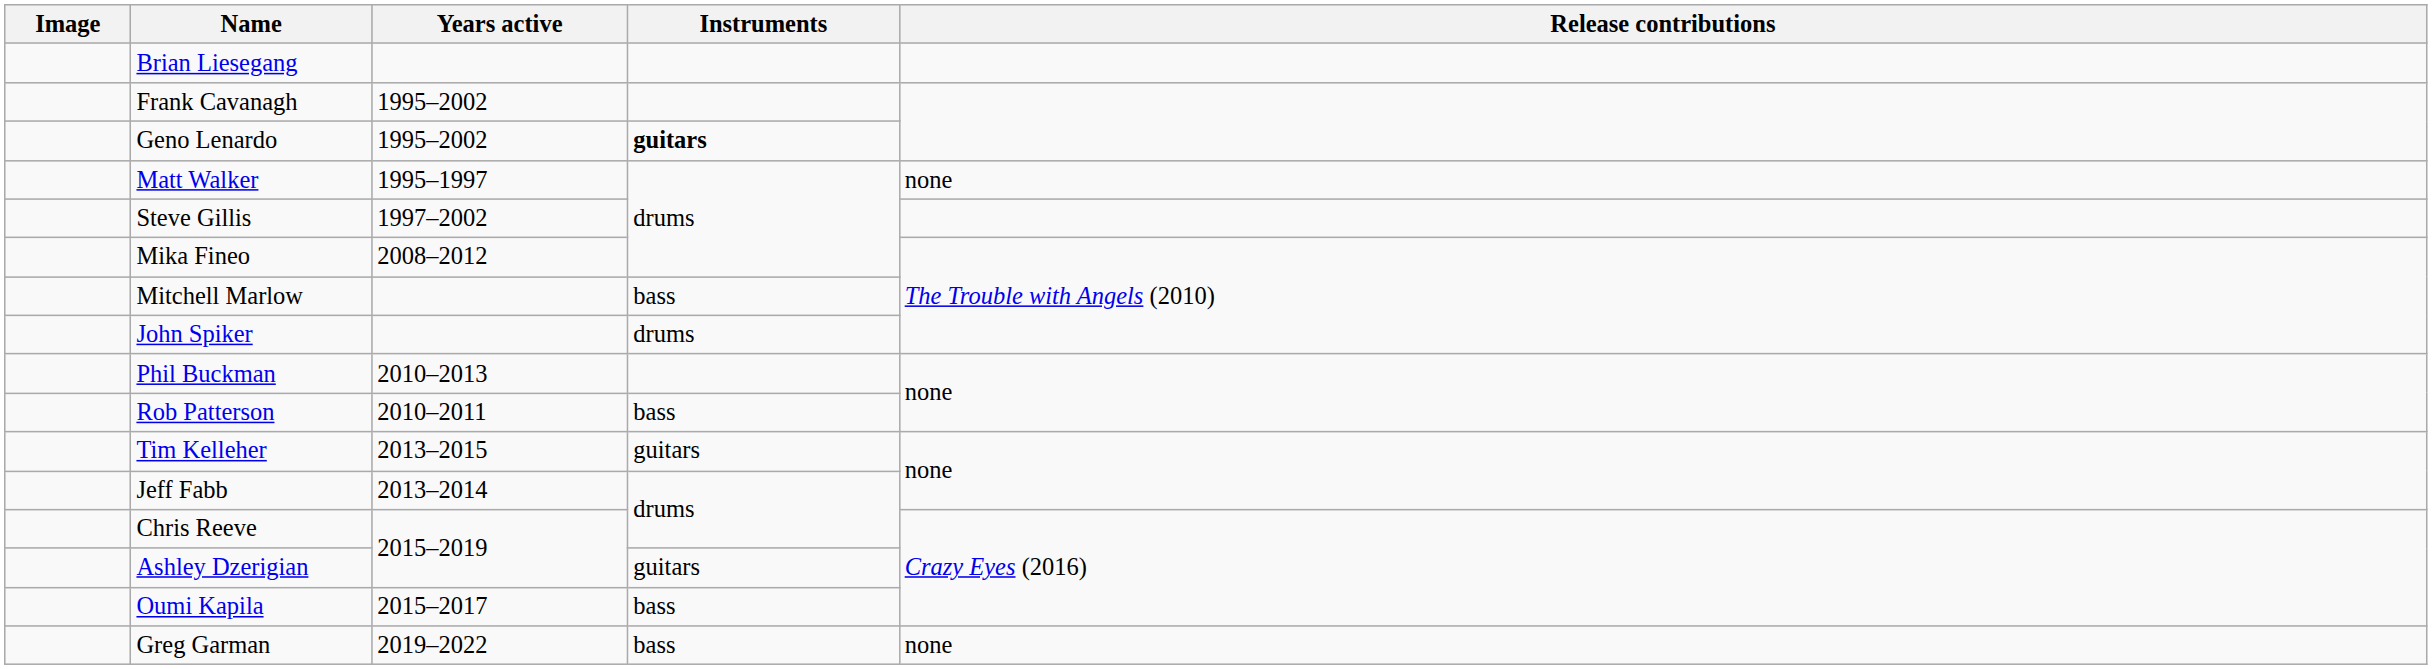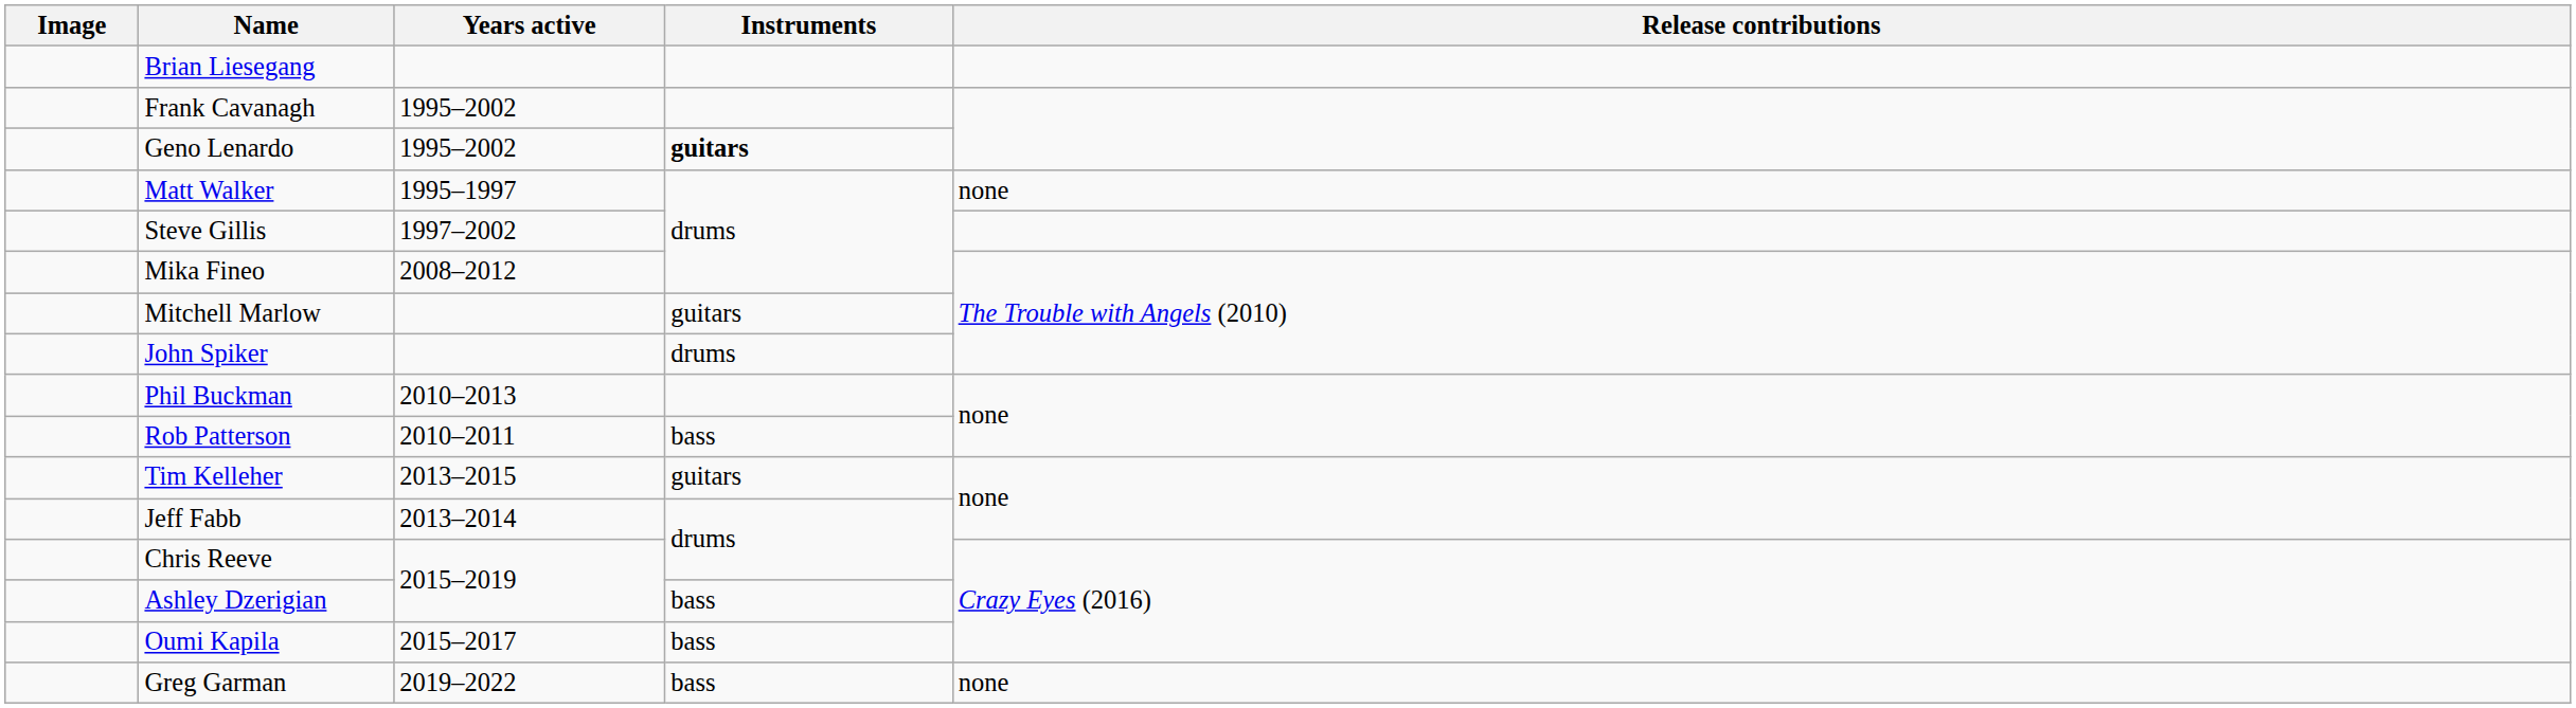 <table class="wikitable" width="100%" border="1">
 <tr>
 <th width="75">Image</th>
 <th width="150">Name</th>
 <th width="160">Years active</th>
 <th width="170">Instruments</th>
 <th>Release contributions</th>
 </tr>
 <tr>
 <td></td>
 <td><a href='#'>Brian Liesegang</a></td>
 <td></td>
 <td></td>
 <td></td>
 </tr>
 <tr>
 <td></td>
 <td>Frank Cavanagh</td>
 <td>1995–2002 </td>
 <td></td>
 <td rowspan="2"></td>
 </tr>
 <tr>
 <td></td>
 <td>Geno Lenardo</td>
 <td>1995–2002</td>
 <td><strong>guitars</strong></td>
 </tr>
 <tr>
 <td></td>
 <td><a href='#'>Matt Walker</a></td>
 <td>1995–1997</td>
 <td rowspan="3">drums</td>
 <td>none</td>
 </tr>
 <tr>
 <td></td>
 <td>Steve Gillis</td>
 <td>1997–2002</td>
 <td></td>
 </tr>
 <tr>
 <td></td>
 <td>Mika Fineo</td>
 <td>2008–2012</td>
 <td rowspan="3"><em><a href='#'>The Trouble with Angels</a></em> (2010)</td>
 </tr>
 <tr>
 <td></td>
 <td>Mitchell Marlow</td>
 <td></td>
-<td>bass</td>
+<td>guitars</td>
 </tr>
 <tr>
 <td></td>
 <td><a href='#'>John Spiker</a></td>
 <td></td>
 <td>drums</td>
 </tr>
 <tr>
 <td></td>
 <td><a href='#'>Phil Buckman</a></td>
 <td>2010–2013</td>
 <td></td>
 <td rowspan="2">none</td>
 </tr>
 <tr>
 <td></td>
 <td><a href='#'>Rob Patterson</a></td>
 <td>2010–2011</td>
 <td>bass</td>
 </tr>
 <tr>
 <td></td>
 <td><a href='#'>Tim Kelleher</a></td>
 <td>2013–2015</td>
 <td>guitars</td>
 <td rowspan="2">none</td>
 </tr>
 <tr>
 <td></td>
 <td>Jeff Fabb</td>
 <td>2013–2014</td>
 <td rowspan="2">drums</td>
 </tr>
 <tr>
 <td></td>
 <td>Chris Reeve</td>
 <td rowspan="2">2015–2019</td>
 <td rowspan="3"><em><a href='#'>Crazy Eyes</a></em> (2016)</td>
 </tr>
 <tr>
 <td></td>
 <td><a href='#'>Ashley Dzerigian</a></td>
-<td>guitars</td>
+<td>bass</td>
 </tr>
 <tr>
 <td></td>
 <td><a href='#'>Oumi Kapila</a></td>
 <td>2015–2017</td>
 <td>bass</td>
 </tr>
 <tr>
 <td></td>
 <td>Greg Garman</td>
 <td>2019–2022</td>
 <td>bass</td>
 <td>none</td>
 </tr>
 </table>
